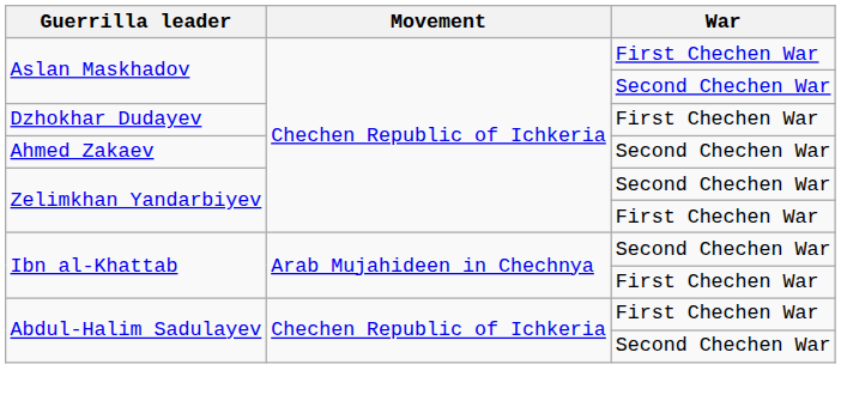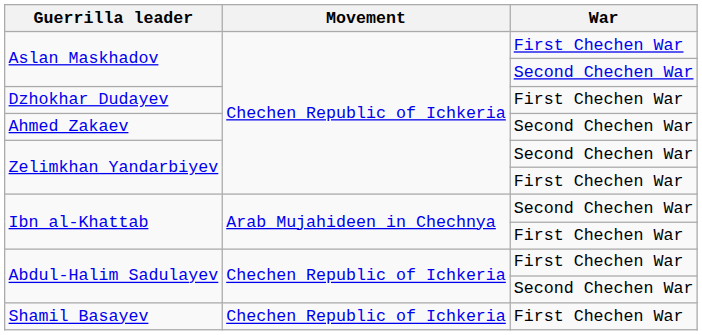 <table class="wikitable">
 <tr>
 <th>Guerrilla leader</th>
 <th>Movement</th>
 <th>War</th>
 </tr>
 <tr>
 <td rowspan="2"><a href='#'>Aslan Maskhadov</a></td>
 <td rowspan="6"><a href='#'>Chechen Republic of Ichkeria</a></td>
 <td><a href='#'>First Chechen War</a></td>
 </tr>
 <tr>
 <td><a href='#'>Second Chechen War</a></td>
 </tr>
 <tr>
 <td><a href='#'>Dzhokhar Dudayev</a></td>
 <td>First Chechen War</td>
 </tr>
 <tr>
 <td><a href='#'>Ahmed Zakaev</a></td>
 <td>Second Chechen War</td>
 </tr>
 <tr>
 <td rowspan="2"><a href='#'>Zelimkhan Yandarbiyev</a></td>
 <td>Second Chechen War</td>
 </tr>
 <tr>
 <td>First Chechen War</td>
 </tr>
 <tr>
 <td rowspan="2"><a href='#'>Ibn al-Khattab</a></td>
 <td rowspan="2"><a href='#'>Arab Mujahideen in Chechnya</a></td>
 <td>Second Chechen War</td>
 </tr>
 <tr>
 <td>First Chechen War</td>
 </tr>
 <tr>
 <td rowspan="2"><a href='#'>Abdul-Halim Sadulayev</a></td>
 <td rowspan="2"><a href='#'>Chechen Republic of Ichkeria</a></td>
 <td>First Chechen War</td>
 </tr>
 <tr>
 <td>Second Chechen War</td>
 </tr>
+<tr>
+<td><a href='#'>Shamil Basayev</a></td>
+<td><a href='#'>Chechen Republic of Ichkeria</a></td>
+<td>First Chechen War</td>
+</tr>
 </table>
